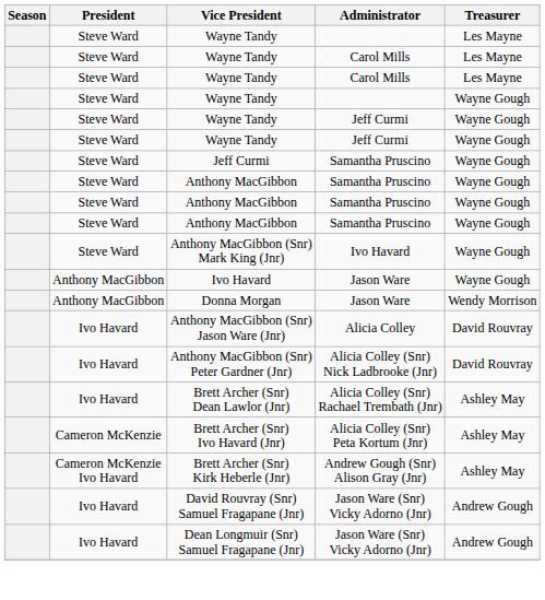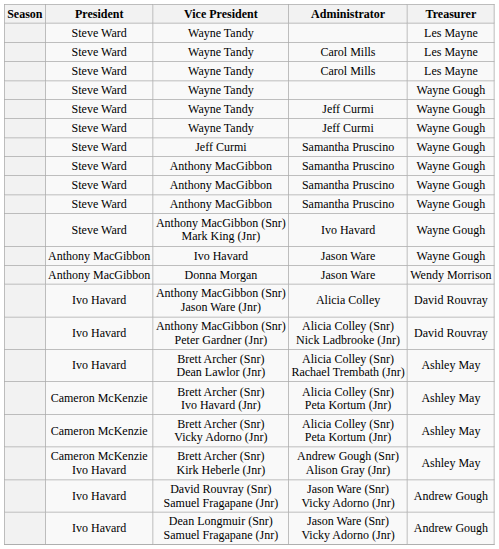 <table class="wikitable plainrowheaders" style="text-align:center;">
 <tr>
 <th scope="col">Season</th>
 <th scope="col">President</th>
 <th scope="col">Vice President</th>
 <th scope="col">Administrator</th>
 <th scope="col">Treasurer</th>
 </tr>
 <tr>
 <th scope="row"></th>
 <td>Steve Ward</td>
 <td>Wayne Tandy</td>
 <td></td>
 <td>Les Mayne</td>
 </tr>
 <tr>
 <th scope="row"></th>
 <td>Steve Ward</td>
 <td>Wayne Tandy</td>
 <td>Carol Mills</td>
 <td>Les Mayne</td>
 </tr>
 <tr>
 <th scope="row"></th>
 <td>Steve Ward</td>
 <td>Wayne Tandy</td>
 <td>Carol Mills</td>
 <td>Les Mayne</td>
 </tr>
 <tr>
 <th scope="row"></th>
 <td>Steve Ward</td>
 <td>Wayne Tandy</td>
 <td></td>
 <td>Wayne Gough</td>
 </tr>
 <tr>
 <th scope="row"></th>
 <td>Steve Ward</td>
 <td>Wayne Tandy</td>
 <td>Jeff Curmi</td>
 <td>Wayne Gough</td>
 </tr>
 <tr>
 <th scope="row"></th>
 <td>Steve Ward</td>
 <td>Wayne Tandy</td>
 <td>Jeff Curmi</td>
 <td>Wayne Gough</td>
 </tr>
 <tr>
 <th scope="row"></th>
 <td>Steve Ward</td>
 <td>Jeff Curmi</td>
 <td>Samantha Pruscino</td>
 <td>Wayne Gough</td>
 </tr>
 <tr>
 <th scope="row"></th>
 <td>Steve Ward</td>
 <td>Anthony MacGibbon</td>
 <td>Samantha Pruscino</td>
 <td>Wayne Gough</td>
 </tr>
 <tr>
 <th scope="row"></th>
 <td>Steve Ward</td>
 <td>Anthony MacGibbon</td>
 <td>Samantha Pruscino</td>
 <td>Wayne Gough</td>
 </tr>
 <tr>
 <th scope="row"></th>
 <td>Steve Ward</td>
 <td>Anthony MacGibbon</td>
 <td>Samantha Pruscino</td>
 <td>Wayne Gough</td>
 </tr>
 <tr>
 <th scope="row"></th>
 <td>Steve Ward</td>
 <td>Anthony MacGibbon (Snr)<br>Mark King (Jnr)</td>
 <td>Ivo Havard</td>
 <td>Wayne Gough</td>
 </tr>
 <tr>
 <th scope="row"></th>
 <td>Anthony MacGibbon</td>
 <td>Ivo Havard</td>
 <td>Jason Ware</td>
 <td>Wayne Gough</td>
 </tr>
 <tr>
 <th scope="row"></th>
 <td>Anthony MacGibbon</td>
 <td>Donna Morgan</td>
 <td>Jason Ware</td>
 <td>Wendy Morrison</td>
 </tr>
 <tr>
 <th scope="row"></th>
 <td>Ivo Havard</td>
 <td>Anthony MacGibbon (Snr)<br>Jason Ware (Jnr)</td>
 <td>Alicia Colley</td>
 <td>David Rouvray</td>
 </tr>
 <tr>
 <th scope="row"></th>
 <td>Ivo Havard</td>
 <td>Anthony MacGibbon (Snr)<br>Peter Gardner (Jnr)</td>
 <td>Alicia Colley (Snr)<br>Nick Ladbrooke (Jnr)</td>
 <td>David Rouvray</td>
 </tr>
 <tr>
 <th scope="row"></th>
 <td>Ivo Havard</td>
 <td>Brett Archer (Snr)<br>Dean Lawlor (Jnr)</td>
 <td>Alicia Colley (Snr)<br>Rachael Trembath (Jnr)</td>
 <td>Ashley May</td>
 </tr>
 <tr>
 <th scope="row"></th>
 <td>Cameron McKenzie</td>
 <td>Brett Archer (Snr)<br>Ivo Havard (Jnr)</td>
 <td>Alicia Colley (Snr)<br>Peta Kortum (Jnr)</td>
 <td>Ashley May</td>
 </tr>
 <tr>
 <th scope="row"></th>
+<td>Cameron McKenzie</td>
+<td>Brett Archer (Snr)<br>Vicky Adorno (Jnr)</td>
+<td>Alicia Colley (Snr)<br>Peta Kortum (Jnr)</td>
+<td>Ashley May</td>
+</tr>
+<tr>
+<th scope="row"></th>
 <td>Cameron McKenzie<br>Ivo Havard</td>
 <td>Brett Archer (Snr)<br>Kirk Heberle (Jnr)</td>
 <td>Andrew Gough (Snr)<br>Alison Gray (Jnr)</td>
 <td>Ashley May</td>
 </tr>
 <tr>
 <th scope="row"></th>
 <td>Ivo Havard</td>
 <td>David Rouvray (Snr)<br>Samuel Fragapane (Jnr)</td>
 <td>Jason Ware (Snr)<br>Vicky Adorno (Jnr)</td>
 <td>Andrew Gough</td>
 </tr>
 <tr>
 <th scope="row"></th>
 <td>Ivo Havard</td>
 <td>Dean Longmuir (Snr)<br>Samuel Fragapane (Jnr)</td>
 <td>Jason Ware (Snr)<br>Vicky Adorno (Jnr)</td>
 <td>Andrew Gough</td>
 </tr>
 <tr>
 </tr>
 </table>
